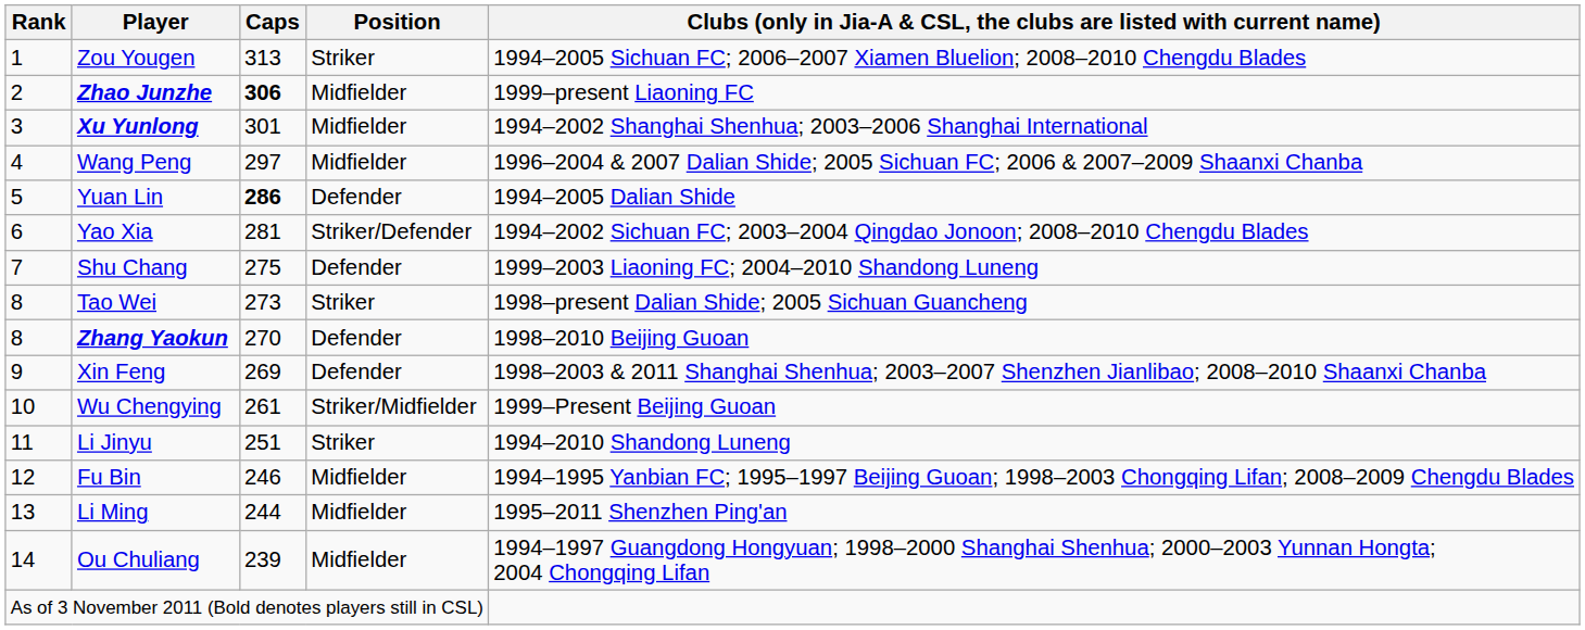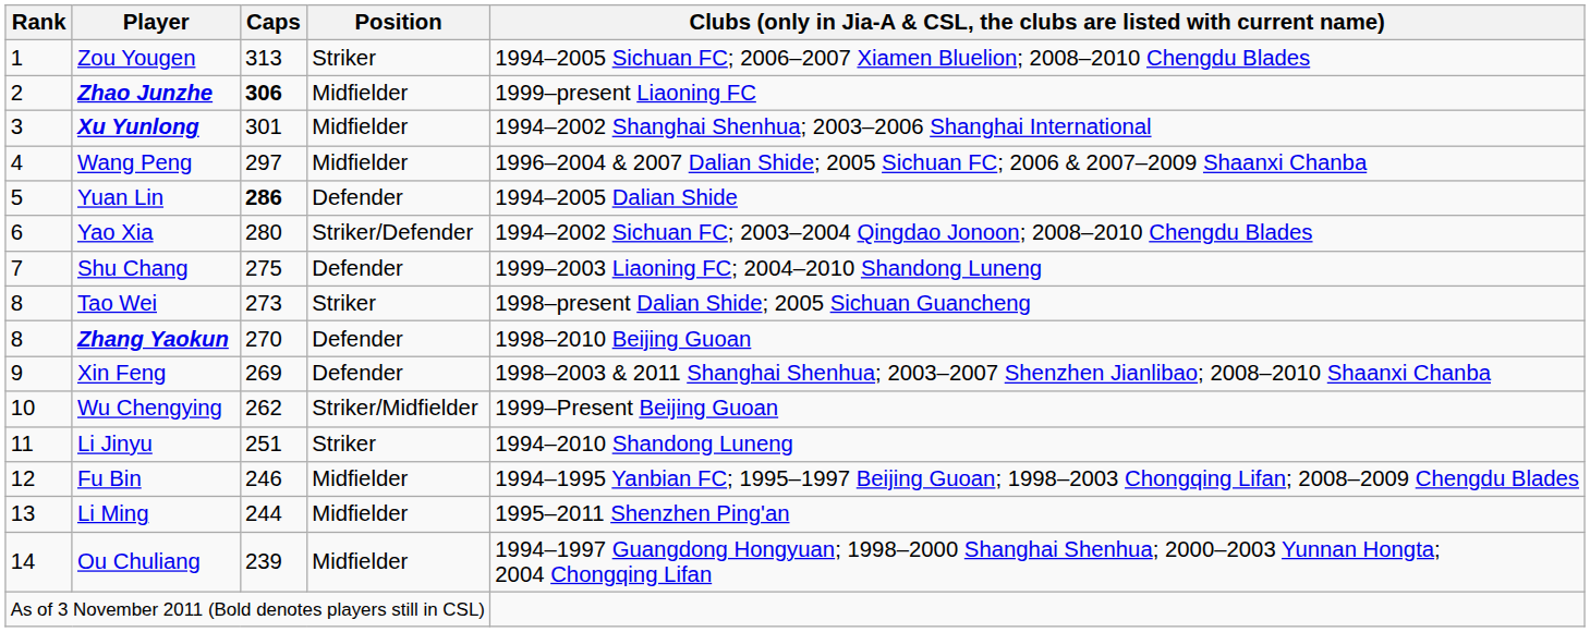 <table class="wikitable sortable" style="text-align:left;margin-left:1em;">
 <tr>
 <th>Rank</th>
 <th>Player</th>
 <th>Caps</th>
 <th>Position</th>
 <th>Clubs (only in Jia-A & CSL, the clubs are listed with current name)</th>
 </tr>
 <tr>
 <td>1</td>
 <td style="text-align:left;"> <a href='#'>Zou Yougen</a></td>
 <td>313</td>
 <td>Striker</td>
 <td>1994–2005 <a href='#'>Sichuan FC</a>; 2006–2007 <a href='#'>Xiamen Bluelion</a>; 2008–2010 <a href='#'>Chengdu Blades</a></td>
 </tr>
 <tr>
 <td>2</td>
 <td style="text-align:left;"> <strong><em><a href='#'>Zhao Junzhe</a></em></strong></td>
 <td><strong>306</strong></td>
 <td>Midfielder</td>
 <td>1999–present <a href='#'>Liaoning FC</a></td>
 </tr>
 <tr>
 <td>3</td>
 <td style="text-align:left;"> <strong><em><a href='#'>Xu Yunlong</a></em></strong></td>
 <td>301</td>
 <td>Midfielder</td>
 <td>1994–2002 <a href='#'>Shanghai Shenhua</a>; 2003–2006 <a href='#'>Shanghai International</a></td>
 </tr>
 <tr>
 <td>4</td>
 <td style="text-align:left;"> <a href='#'>Wang Peng</a></td>
 <td>297</td>
 <td>Midfielder</td>
 <td>1996–2004 & 2007 <a href='#'>Dalian Shide</a>; 2005 <a href='#'>Sichuan FC</a>; 2006 & 2007–2009 <a href='#'>Shaanxi Chanba</a></td>
 </tr>
 <tr>
 <td>5</td>
 <td style="text-align:left;"> <a href='#'>Yuan Lin</a></td>
 <td><strong>286</strong></td>
 <td>Defender</td>
 <td>1994–2005 <a href='#'>Dalian Shide</a></td>
 </tr>
 <tr>
 <td>6</td>
 <td style="text-align:left;"> <a href='#'>Yao Xia</a></td>
-<td>281</td>
+<td>280</td>
 <td>Striker/Defender</td>
 <td>1994–2002 <a href='#'>Sichuan FC</a>; 2003–2004 <a href='#'>Qingdao Jonoon</a>; 2008–2010 <a href='#'>Chengdu Blades</a></td>
 </tr>
 <tr>
 <td>7</td>
 <td style="text-align:left;"> <a href='#'>Shu Chang</a></td>
 <td>275</td>
 <td>Defender</td>
 <td>1999–2003 <a href='#'>Liaoning FC</a>; 2004–2010 <a href='#'>Shandong Luneng</a></td>
 </tr>
 <tr>
 <td>8</td>
 <td style="text-align:left;"> <a href='#'>Tao Wei</a></td>
 <td>273</td>
 <td>Striker</td>
 <td>1998–present <a href='#'>Dalian Shide</a>; 2005 <a href='#'>Sichuan Guancheng</a></td>
 </tr>
 <tr>
 <td>8</td>
 <td style="text-align:left;"> <strong><em><a href='#'>Zhang Yaokun</a></em></strong></td>
 <td>270</td>
 <td>Defender</td>
 <td>1998–2010 <a href='#'>Beijing Guoan</a></td>
 </tr>
 <tr>
 <td>9</td>
 <td style="text-align:left;"> <a href='#'>Xin Feng</a></td>
 <td>269</td>
 <td>Defender</td>
 <td>1998–2003 & 2011 <a href='#'>Shanghai Shenhua</a>; 2003–2007 <a href='#'>Shenzhen Jianlibao</a>; 2008–2010 <a href='#'>Shaanxi Chanba</a></td>
 </tr>
 <tr>
 <td>10</td>
 <td style="text-align:left;"> <a href='#'>Wu Chengying</a></td>
-<td>261</td>
+<td>262</td>
 <td>Striker/Midfielder</td>
 <td>1999–Present <a href='#'>Beijing Guoan</a></td>
 </tr>
 <tr>
 <td>11</td>
 <td style="text-align:left;"> <a href='#'>Li Jinyu</a></td>
 <td>251</td>
 <td>Striker</td>
 <td>1994–2010 <a href='#'>Shandong Luneng</a></td>
 </tr>
 <tr>
 <td>12</td>
 <td style="text-align:left;"> <a href='#'>Fu Bin</a></td>
 <td>246</td>
 <td>Midfielder</td>
 <td>1994–1995 <a href='#'>Yanbian FC</a>; 1995–1997 <a href='#'>Beijing Guoan</a>; 1998–2003 <a href='#'>Chongqing Lifan</a>; 2008–2009 <a href='#'>Chengdu Blades</a></td>
 </tr>
 <tr>
 <td>13</td>
 <td style="text-align:left;"> <a href='#'>Li Ming</a></td>
 <td>244</td>
 <td>Midfielder</td>
 <td>1995–2011 <a href='#'>Shenzhen Ping'an</a></td>
 </tr>
 <tr>
 <td>14</td>
 <td style="text-align:left;"> <a href='#'>Ou Chuliang</a></td>
 <td>239</td>
 <td>Midfielder</td>
 <td>1994–1997 <a href='#'>Guangdong Hongyuan</a>; 1998–2000 <a href='#'>Shanghai Shenhua</a>; 2000–2003 <a href='#'>Yunnan Hongta</a>; <br>2004 <a href='#'>Chongqing Lifan</a></td>
 </tr>
 <tr>
 <td colspan="4"><small>As of 3 November 2011 (Bold denotes players still in CSL)</small></td>
 </tr>
 </table>
